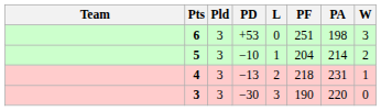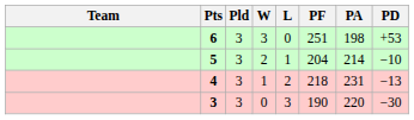 <table class=wikitable style="text-align:center">
 <tr>
 <th width=220>Team</th>
 <th width=20>Pts</th>
 <th width=20>Pld</th>
-<th width=35>PD</th>
+<th width=20>W</th>
 <th width=20>L</th>
 <th width=35>PF</th>
 <th width=35>PA</th>
-<th width=20>W</th>
+<th width=35>PD</th>
 </tr>
 <tr bgcolor=#ccffcc>
 <td align=left></td>
 <td><strong>6</strong></td>
 <td>3</td>
-<td>+53</td>
+<td>3</td>
 <td>0</td>
 <td>251</td>
 <td>198</td>
-<td>3</td>
+<td>+53</td>
 </tr>
 <tr bgcolor=#ccffcc>
 <td align=left></td>
 <td><strong>5</strong></td>
 <td>3</td>
-<td>−10</td>
+<td>2</td>
 <td>1</td>
 <td>204</td>
 <td>214</td>
-<td>2</td>
+<td>−10</td>
 </tr>
 <tr bgcolor=#ffcccc>
 <td align=left></td>
 <td><strong>4</strong></td>
 <td>3</td>
-<td>−13</td>
+<td>1</td>
 <td>2</td>
 <td>218</td>
 <td>231</td>
-<td>1</td>
+<td>−13</td>
 </tr>
 <tr bgcolor=#ffcccc>
 <td align=left></td>
 <td><strong>3</strong></td>
 <td>3</td>
-<td>−30</td>
+<td>0</td>
 <td>3</td>
 <td>190</td>
 <td>220</td>
-<td>0</td>
+<td>−30</td>
 </tr>
 </table>
